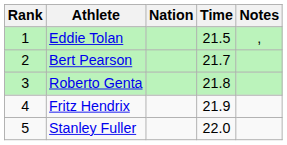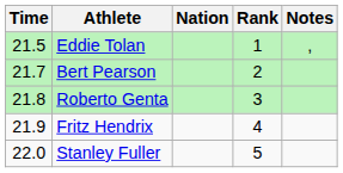 <table class="wikitable sortable" style="text-align:center">
 <tr>
-<th>Rank</th>
+<th>Time</th>
 <th>Athlete</th>
 <th>Nation</th>
-<th>Time</th>
+<th>Rank</th>
 <th>Notes</th>
 </tr>
 <tr bgcolor=bbf3bb>
-<td>1</td>
+<td>21.5</td>
 <td align=left><a href='#'>Eddie Tolan</a></td>
 <td align=left></td>
-<td>21.5</td>
+<td>1</td>
 <td>, </td>
 </tr>
 <tr bgcolor=bbf3bb>
-<td>2</td>
+<td>21.7</td>
 <td align=left><a href='#'>Bert Pearson</a></td>
 <td align=left></td>
-<td>21.7</td>
+<td>2</td>
 <td></td>
 </tr>
 <tr bgcolor=bbf3bb>
-<td>3</td>
+<td>21.8</td>
 <td align=left><a href='#'>Roberto Genta</a></td>
 <td align=left></td>
-<td>21.8</td>
+<td>3</td>
 <td></td>
 </tr>
 <tr>
-<td>4</td>
+<td>21.9</td>
 <td align=left><a href='#'>Fritz Hendrix</a></td>
 <td align=left></td>
-<td>21.9</td>
+<td>4</td>
 <td></td>
 </tr>
 <tr>
-<td>5</td>
+<td>22.0</td>
 <td align=left><a href='#'>Stanley Fuller</a></td>
 <td align=left></td>
-<td>22.0</td>
+<td>5</td>
 <td></td>
 </tr>
 </table>
